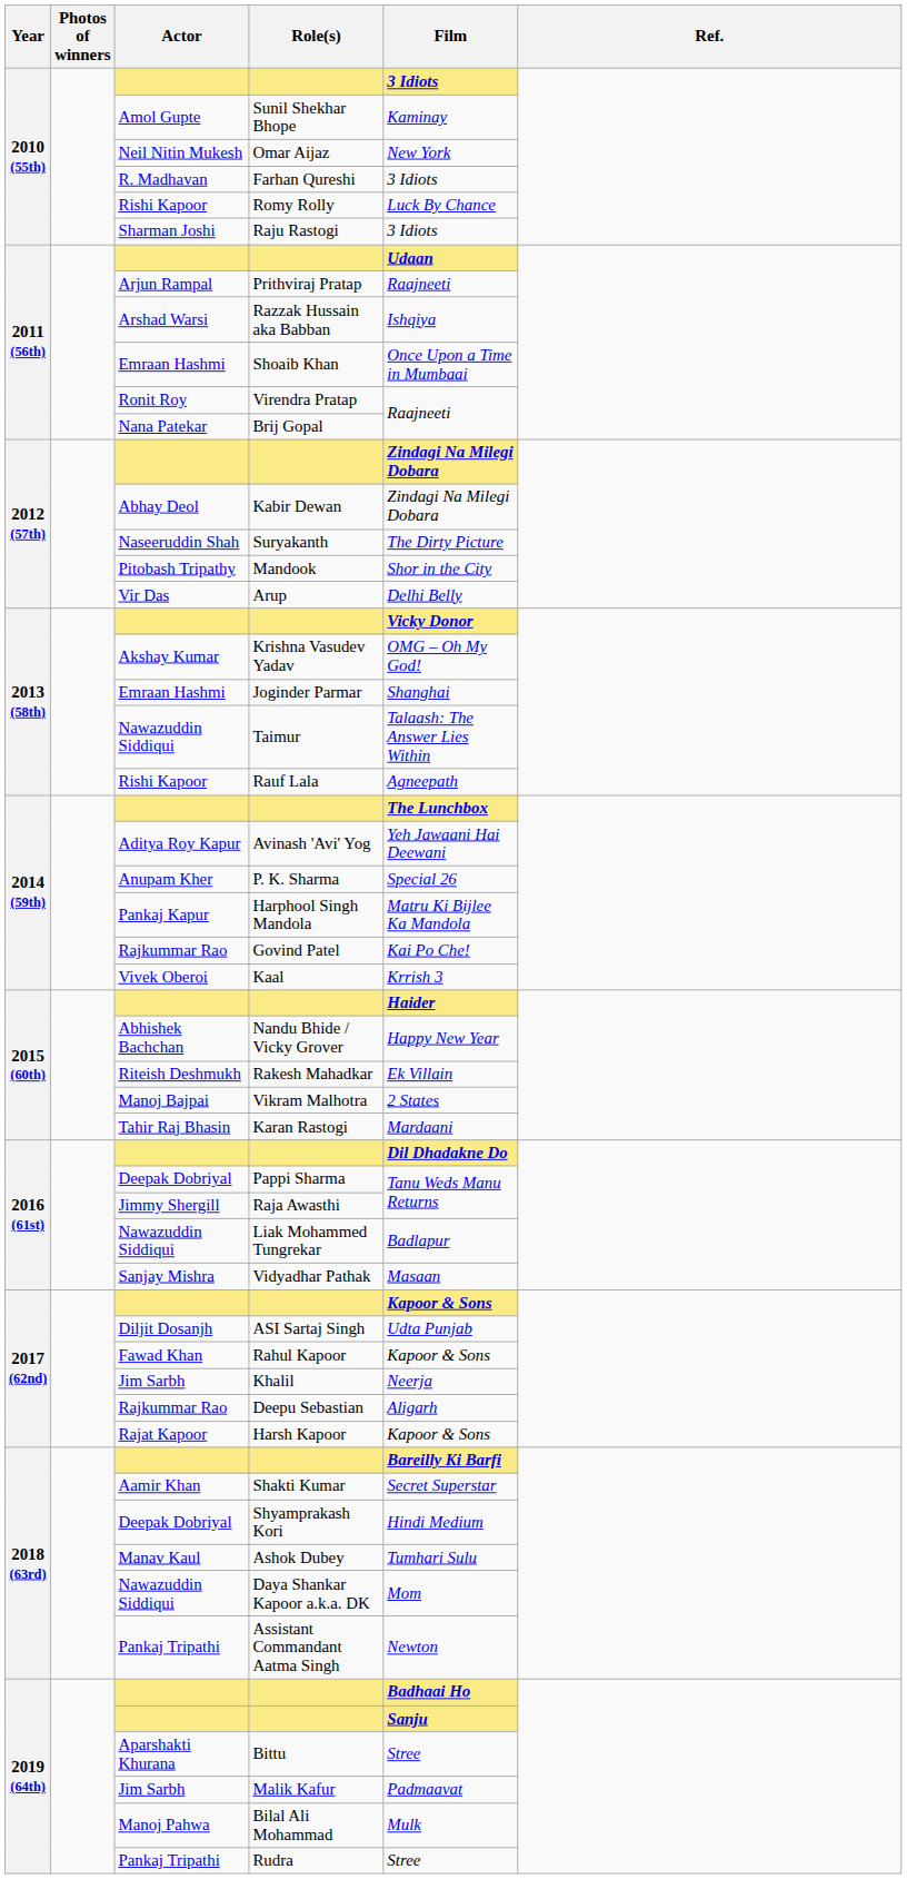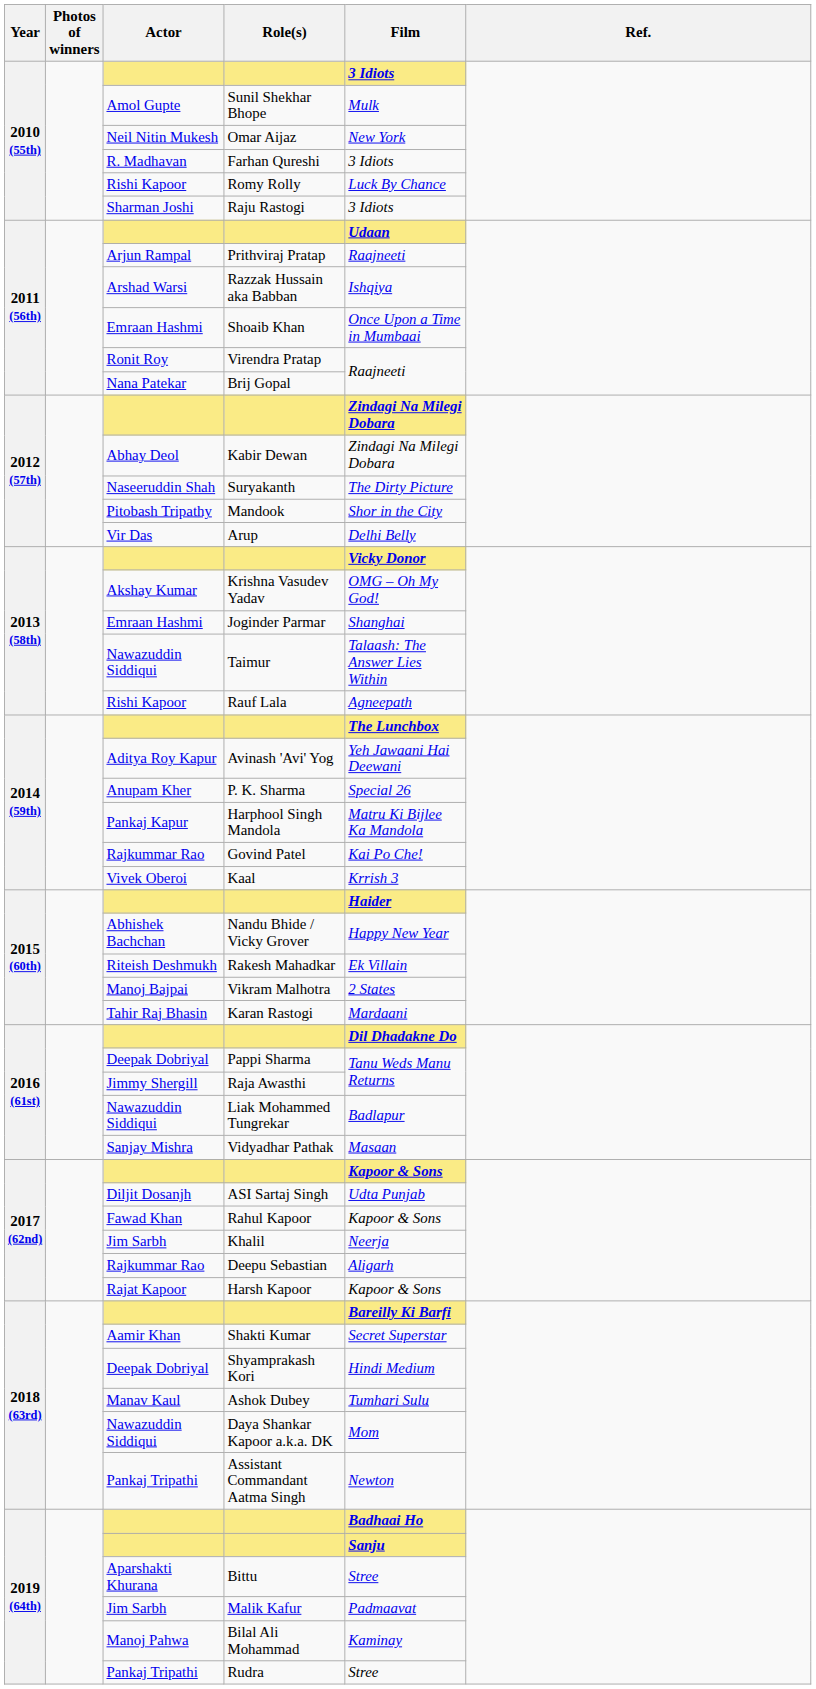 <table class="wikitable sortable" style="text-align:left;">
 <tr>
 <th scope="col" style="width:3%; text-align:center;">Year</th>
 <th scope="col" style="width:3%;text-align:center;">Photos of winners</th>
 <th scope="col" style="width:15%;text-align:center;">Actor</th>
 <th scope="col" style="width:15%;text-align:center;">Role(s)</th>
 <th scope="col" style="width:15%;text-align:center;">Film</th>
 <th>Ref.</th>
 </tr>
 <tr>
 <th scope="row" rowspan=6 style="text-align:center">2010 <br><small><a href='#'>(55th)</a> </small></th>
 <td rowspan=6 style="text-align:center"></td>
 <td style="background:#FAEB86;"><strong></strong> </td>
 <td style="background:#FAEB86;"><strong></strong></td>
 <td style="background:#FAEB86;"><strong><em><a href='#'>3 Idiots</a></em></strong></td>
 <td rowspan="6"></td>
 </tr>
 <tr>
 <td><a href='#'>Amol Gupte</a></td>
 <td>Sunil Shekhar Bhope</td>
-<td><em><a href='#'>Kaminay</a></em></td>
+<td><em><a href='#'>Mulk</a></em></td>
 </tr>
 <tr>
 <td><a href='#'>Neil Nitin Mukesh</a></td>
 <td>Omar Aijaz</td>
 <td><em><a href='#'>New York</a></em></td>
 </tr>
 <tr>
 <td><a href='#'>R. Madhavan</a></td>
 <td>Farhan Qureshi</td>
 <td><em>3 Idiots</em></td>
 </tr>
 <tr>
 <td><a href='#'>Rishi Kapoor</a></td>
 <td>Romy Rolly</td>
 <td><em><a href='#'>Luck By Chance</a></em></td>
 </tr>
 <tr>
 <td><a href='#'>Sharman Joshi</a></td>
 <td>Raju Rastogi</td>
 <td><em>3 Idiots</em></td>
 </tr>
 <tr>
 <th rowspan="6" scope="row" style="text-align:center">2011 <br><small><a href='#'>(56th)</a> </small></th>
 <td rowspan="6" style="text-align:center"></td>
 <td style="background:#FAEB86;"><strong></strong> </td>
 <td style="background:#FAEB86;"><strong></strong></td>
 <td style="background:#FAEB86;"><strong><em><a href='#'>Udaan</a></em></strong></td>
 <td rowspan="6"></td>
 </tr>
 <tr>
 <td><a href='#'>Arjun Rampal</a></td>
 <td>Prithviraj Pratap</td>
 <td><em><a href='#'>Raajneeti</a></em></td>
 </tr>
 <tr>
 <td><a href='#'>Arshad Warsi</a></td>
 <td>Razzak Hussain aka Babban</td>
 <td><em><a href='#'>Ishqiya</a></em></td>
 </tr>
 <tr>
 <td><a href='#'>Emraan Hashmi</a></td>
 <td>Shoaib Khan</td>
 <td><a href='#'><em>Once Upon a Time in Mumbaai</em></a></td>
 </tr>
 <tr>
 <td><a href='#'>Ronit Roy</a></td>
 <td>Virendra Pratap</td>
 <td rowspan="2"><em>Raajneeti</em></td>
 </tr>
 <tr>
 <td><a href='#'>Nana Patekar</a></td>
 <td>Brij Gopal</td>
 </tr>
 <tr>
 <th rowspan="5" scope="row" style="text-align:center">2012 <br><small><a href='#'>(57th)</a> </small></th>
 <td rowspan="5" style="text-align:center"></td>
 <td style="background:#FAEB86;"><strong></strong> </td>
 <td style="background:#FAEB86;"><strong></strong></td>
 <td style="background:#FAEB86;"><strong><em><a href='#'>Zindagi Na Milegi Dobara</a></em></strong></td>
 <td rowspan="5"></td>
 </tr>
 <tr>
 <td><a href='#'>Abhay Deol</a></td>
 <td>Kabir Dewan</td>
 <td><em>Zindagi Na Milegi Dobara</em></td>
 </tr>
 <tr>
 <td><a href='#'>Naseeruddin Shah</a></td>
 <td>Suryakanth</td>
 <td><em><a href='#'>The Dirty Picture</a></em></td>
 </tr>
 <tr>
 <td><a href='#'>Pitobash Tripathy</a></td>
 <td>Mandook</td>
 <td><em><a href='#'>Shor in the City</a></em></td>
 </tr>
 <tr>
 <td><a href='#'>Vir Das</a></td>
 <td>Arup</td>
 <td><em><a href='#'>Delhi Belly</a></em></td>
 </tr>
 <tr>
 <th scope="row" rowspan=5 style="text-align:center">2013 <br><small><a href='#'>(58th)</a> </small></th>
 <td rowspan=5 style="text-align:center"></td>
 <td style="background:#FAEB86;"><strong></strong> </td>
 <td style="background:#FAEB86;"><strong></strong></td>
 <td style="background:#FAEB86;"><strong><em><a href='#'>Vicky Donor</a></em></strong></td>
 <td rowspan="5"></td>
 </tr>
 <tr>
 <td><a href='#'>Akshay Kumar</a></td>
 <td>Krishna Vasudev Yadav</td>
 <td><em><a href='#'>OMG – Oh My God!</a></em></td>
 </tr>
 <tr>
 <td><a href='#'>Emraan Hashmi</a></td>
 <td>Joginder Parmar</td>
 <td><em><a href='#'>Shanghai</a></em></td>
 </tr>
 <tr>
 <td><a href='#'>Nawazuddin Siddiqui</a></td>
 <td>Taimur</td>
 <td><em><a href='#'>Talaash: The Answer Lies Within</a></em></td>
 </tr>
 <tr>
 <td><a href='#'>Rishi Kapoor</a></td>
 <td>Rauf Lala</td>
 <td><em><a href='#'>Agneepath</a></em></td>
 </tr>
 <tr>
 <th scope="row" rowspan=6 style="text-align:center">2014 <br><small><a href='#'>(59th)</a> </small></th>
 <td rowspan=6 style="text-align:center"></td>
 <td style="background:#FAEB86;"><strong></strong> </td>
 <td style="background:#FAEB86;"><strong></strong></td>
 <td style="background:#FAEB86;"><strong><em><a href='#'>The Lunchbox</a></em></strong></td>
 <td rowspan="6"></td>
 </tr>
 <tr>
 <td><a href='#'>Aditya Roy Kapur</a></td>
 <td>Avinash 'Avi' Yog</td>
 <td><em><a href='#'>Yeh Jawaani Hai Deewani</a></em></td>
 </tr>
 <tr>
 <td><a href='#'>Anupam Kher</a></td>
 <td>P. K. Sharma</td>
 <td><em><a href='#'>Special 26</a></em></td>
 </tr>
 <tr>
 <td><a href='#'>Pankaj Kapur</a></td>
 <td>Harphool Singh Mandola</td>
 <td><em><a href='#'>Matru Ki Bijlee Ka Mandola</a></em></td>
 </tr>
 <tr>
 <td><a href='#'>Rajkummar Rao</a></td>
 <td>Govind Patel</td>
 <td><em><a href='#'>Kai Po Che!</a></em></td>
 </tr>
 <tr>
 <td><a href='#'>Vivek Oberoi</a></td>
 <td>Kaal</td>
 <td><em><a href='#'>Krrish 3</a></em></td>
 </tr>
 <tr>
 <th scope="row" rowspan=5 style="text-align:center">2015 <br><small><a href='#'>(60th)</a> </small></th>
 <td rowspan=5 style="text-align:center"></td>
 <td style="background:#FAEB86;"><strong></strong> </td>
 <td style="background:#FAEB86;"><strong></strong></td>
 <td style="background:#FAEB86;"><strong><em><a href='#'>Haider</a></em></strong></td>
 <td rowspan="5"></td>
 </tr>
 <tr>
 <td><a href='#'>Abhishek Bachchan</a></td>
 <td>Nandu Bhide / Vicky Grover</td>
 <td><em><a href='#'>Happy New Year</a></em></td>
 </tr>
 <tr>
 <td><a href='#'>Riteish Deshmukh</a></td>
 <td>Rakesh Mahadkar</td>
 <td><em><a href='#'>Ek Villain</a></em></td>
 </tr>
 <tr>
 <td><a href='#'>Manoj Bajpai</a></td>
 <td>Vikram Malhotra</td>
 <td><em><a href='#'>2 States</a></em></td>
 </tr>
 <tr>
 <td><a href='#'>Tahir Raj Bhasin</a></td>
 <td>Karan Rastogi</td>
 <td><em><a href='#'>Mardaani</a></em></td>
 </tr>
 <tr>
 <th scope="row" rowspan=5 style="text-align:center">2016 <br><small><a href='#'>(61st)</a> </small></th>
 <td rowspan=5 style="text-align:center"></td>
 <td style="background:#FAEB86;"><strong></strong> </td>
 <td style="background:#FAEB86;"><strong></strong></td>
 <td style="background:#FAEB86;"><strong><em><a href='#'>Dil Dhadakne Do</a></em></strong></td>
 <td rowspan="5"></td>
 </tr>
 <tr>
 <td><a href='#'>Deepak Dobriyal</a></td>
 <td>Pappi Sharma</td>
 <td rowspan="2"><em><a href='#'>Tanu Weds Manu Returns</a></em></td>
 </tr>
 <tr>
 <td><a href='#'>Jimmy Shergill</a></td>
 <td>Raja Awasthi</td>
 </tr>
 <tr>
 <td><a href='#'>Nawazuddin Siddiqui</a></td>
 <td>Liak Mohammed Tungrekar</td>
 <td><em><a href='#'>Badlapur</a></em></td>
 </tr>
 <tr>
 <td><a href='#'>Sanjay Mishra</a></td>
 <td>Vidyadhar Pathak</td>
 <td><em><a href='#'>Masaan</a></em></td>
 </tr>
 <tr>
 <th scope="row" rowspan=6 style="text-align:center">2017 <br><small><a href='#'>(62nd)</a> </small></th>
 <td rowspan=6 style="text-align:center"></td>
 <td style="background:#FAEB86;"><strong></strong> </td>
 <td style="background:#FAEB86;"><strong></strong></td>
 <td style="background:#FAEB86;"><strong><em><a href='#'>Kapoor & Sons</a></em></strong></td>
 <td rowspan="6"></td>
 </tr>
 <tr>
 <td><a href='#'>Diljit Dosanjh</a></td>
 <td>ASI Sartaj Singh</td>
 <td><em><a href='#'>Udta Punjab</a></em></td>
 </tr>
 <tr>
 <td><a href='#'>Fawad Khan</a></td>
 <td>Rahul Kapoor</td>
 <td><em>Kapoor & Sons</em></td>
 </tr>
 <tr>
 <td><a href='#'>Jim Sarbh</a></td>
 <td>Khalil</td>
 <td><em><a href='#'>Neerja</a></em></td>
 </tr>
 <tr>
 <td><a href='#'>Rajkummar Rao</a></td>
 <td>Deepu Sebastian</td>
 <td><em><a href='#'>Aligarh</a></em></td>
 </tr>
 <tr>
 <td><a href='#'>Rajat Kapoor</a></td>
 <td>Harsh Kapoor</td>
 <td><em>Kapoor & Sons</em></td>
 </tr>
 <tr>
 <th rowspan="6" scope="row" style="text-align:center">2018 <br><small><a href='#'>(63rd)</a> </small></th>
 <td rowspan="6" style="text-align:center"></td>
 <td style="background:#FAEB86;"><strong></strong> </td>
 <td style="background:#FAEB86;"><strong></strong></td>
 <td style="background:#FAEB86;"><strong><em><a href='#'>Bareilly Ki Barfi</a></em></strong></td>
 <td rowspan="6"></td>
 </tr>
 <tr>
 <td><a href='#'>Aamir Khan</a></td>
 <td>Shakti Kumar</td>
 <td><em><a href='#'>Secret Superstar</a></em></td>
 </tr>
 <tr>
 <td><a href='#'>Deepak Dobriyal</a></td>
 <td>Shyamprakash Kori</td>
 <td><em><a href='#'>Hindi Medium</a></em></td>
 </tr>
 <tr>
 <td><a href='#'>Manav Kaul</a></td>
 <td>Ashok Dubey</td>
 <td><em><a href='#'>Tumhari Sulu</a></em></td>
 </tr>
 <tr>
 <td><a href='#'>Nawazuddin Siddiqui</a></td>
 <td>Daya Shankar Kapoor a.k.a. DK</td>
 <td><em><a href='#'>Mom</a></em></td>
 </tr>
 <tr>
 <td><a href='#'>Pankaj Tripathi</a></td>
 <td>Assistant Commandant Aatma Singh</td>
 <td><em><a href='#'>Newton</a></em></td>
 </tr>
 <tr>
 <th scope="row" rowspan=6 style="text-align:center">2019 <br><small><a href='#'>(64th)</a> </small></th>
 <td rowspan=6 style="text-align:center"></td>
 <td style="background:#FAEB86;"><strong></strong> </td>
 <td style="background:#FAEB86;"><strong></strong></td>
 <td style="background:#FAEB86;"><strong><em><a href='#'>Badhaai Ho</a></em></strong></td>
 <td rowspan="6"></td>
 </tr>
 <tr>
 <td style="background:#FAEB86;"><strong></strong> </td>
 <td style="background:#FAEB86;"><strong></strong></td>
 <td style="background:#FAEB86;"><strong><em><a href='#'>Sanju</a></em></strong></td>
 </tr>
 <tr>
 <td><a href='#'>Aparshakti Khurana</a></td>
 <td>Bittu</td>
 <td><em><a href='#'>Stree</a></em></td>
 </tr>
 <tr>
 <td><a href='#'>Jim Sarbh</a></td>
 <td><a href='#'>Malik Kafur</a></td>
 <td><em><a href='#'>Padmaavat</a></em></td>
 </tr>
 <tr>
 <td><a href='#'>Manoj Pahwa</a></td>
 <td>Bilal Ali Mohammad</td>
-<td><em><a href='#'>Mulk</a></em></td>
+<td><em><a href='#'>Kaminay</a></em></td>
 </tr>
 <tr>
 <td><a href='#'>Pankaj Tripathi</a></td>
 <td>Rudra</td>
 <td><em>Stree</em></td>
 </tr>
 </table>
